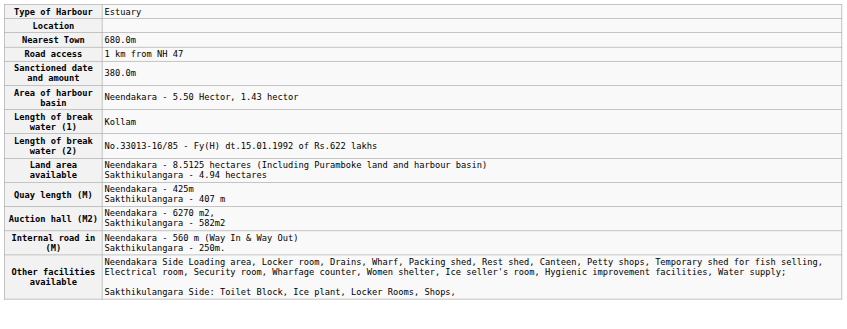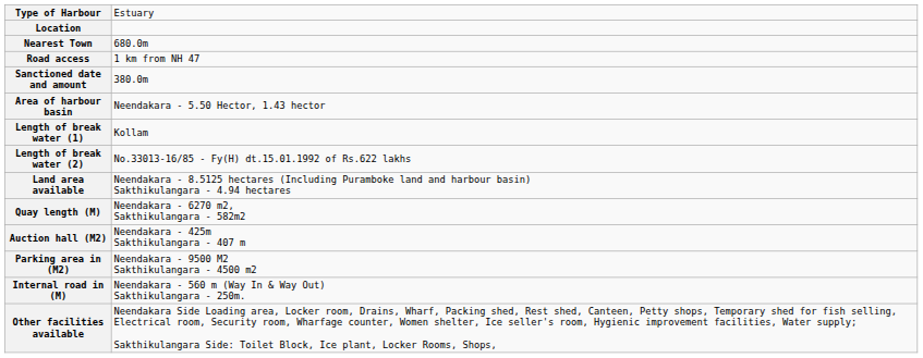 <table class="wikitable">
 <tr>
 <th>Type of Harbour</th>
 <td>Estuary</td>
 </tr>
 <tr>
 <th>Location</th>
 <td></td>
 </tr>
 <tr>
 <th>Nearest Town</th>
 <td>680.0m</td>
 </tr>
 <tr>
 <th>Road access</th>
 <td>1 km from NH 47</td>
 </tr>
 <tr>
 <th>Sanctioned date and amount</th>
 <td>380.0m</td>
 </tr>
 <tr>
 <th>Area of harbour basin</th>
 <td>Neendakara - 5.50 Hector, 1.43 hector</td>
 </tr>
 <tr>
 <th>Length of break water (1)</th>
 <td>Kollam</td>
 </tr>
 <tr>
 <th>Length of break water (2)</th>
 <td>No.33013-16/85 - Fy(H) dt.15.01.1992 of Rs.622 lakhs</td>
 </tr>
 <tr>
 <th>Land area available</th>
 <td>Neendakara - 8.5125 hectares (Including Puramboke land and harbour basin)<br>Sakthikulangara - 4.94 hectares</td>
 </tr>
 <tr>
 <th>Quay length (M)</th>
+<td>Neendakara - 6270 m2,<br> Sakthikulangara - 582m2</td>
+</tr>
+<tr>
+<th>Auction hall (M2)</th>
 <td>Neendakara - 425m<br> Sakthikulangara - 407 m</td>
 </tr>
 <tr>
-<th>Auction hall (M2)</th>
-<td>Neendakara - 6270 m2,<br> Sakthikulangara - 582m2</td>
+<th>Parking area in (M2)</th>
+<td>Neendakara - 9500 M2<br>Sakthikulangara - 4500 m2</td>
 </tr>
 <tr>
 <th>Internal road in (M)</th>
 <td>Neendakara - 560 m (Way In & Way Out) <br>Sakthikulangara - 250m.</td>
 </tr>
 <tr>
 <th>Other facilities available</th>
 <td>Neendakara Side Loading area, Locker room, Drains, Wharf, Packing shed, Rest shed, Canteen, Petty shops, Temporary shed for fish selling, Electrical room, Security room, Wharfage counter, Women shelter, Ice seller's room, Hygienic improvement facilities, Water supply; <br><br>Sakthikulangara Side: Toilet Block, Ice plant, Locker Rooms, Shops,</td>
 </tr>
 </table>
